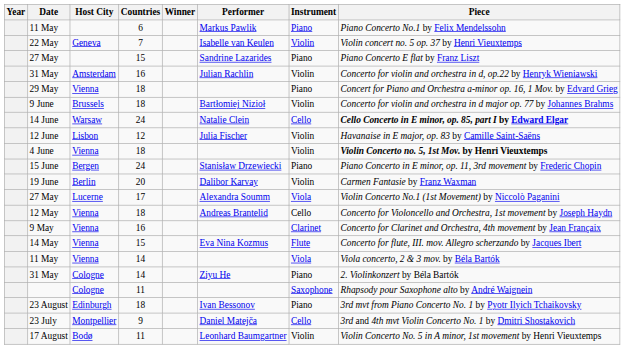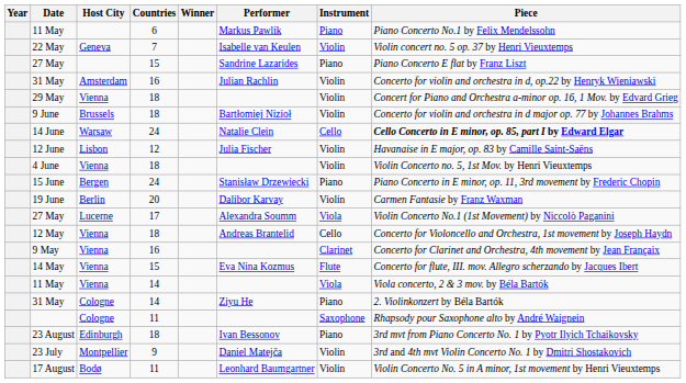 <table class="wikitable sortable" style="font-size: 90%">
 <tr>
 <th>Year</th>
 <th>Date</th>
 <th>Host City</th>
 <th>Countries</th>
 <th>Winner</th>
 <th>Performer</th>
 <th>Instrument</th>
 <th class="unsortable">Piece</th>
 </tr>
 <tr>
 <th></th>
 <td>11 May</td>
 <td></td>
 <td align=center>6</td>
 <td></td>
 <td><a href='#'>Markus Pawlik</a></td>
 <td><a href='#'>Piano</a></td>
 <td><em>Piano Concerto No.1</em> by <a href='#'>Felix Mendelssohn</a></td>
 </tr>
 <tr>
 <th></th>
 <td>22 May</td>
 <td> <a href='#'>Geneva</a></td>
 <td align=center>7</td>
 <td></td>
 <td><a href='#'>Isabelle van Keulen</a></td>
 <td><a href='#'>Violin</a></td>
 <td><em>Violin concert no. 5 op. 37</em> by <a href='#'>Henri Vieuxtemps</a></td>
 </tr>
 <tr>
 <th></th>
 <td>27 May</td>
 <td></td>
 <td align=center>15</td>
 <td></td>
 <td><a href='#'>Sandrine Lazarides</a></td>
 <td>Piano</td>
 <td><em>Piano Concerto E flat</em> by <a href='#'>Franz Liszt</a></td>
 </tr>
 <tr>
 <th></th>
 <td>31 May</td>
 <td> <a href='#'>Amsterdam</a></td>
 <td align=center>16</td>
 <td></td>
 <td><a href='#'>Julian Rachlin</a></td>
 <td>Violin</td>
 <td><em>Concerto for violin and orchestra in d, op.22</em> by <a href='#'>Henryk Wieniawski</a></td>
 </tr>
 <tr>
 <th></th>
 <td>29 May</td>
 <td> <a href='#'>Vienna</a></td>
 <td align=center>18</td>
 <td></td>
 <td></td>
-<td>Piano</td>
+<td>Violin</td>
 <td><em>Concert for Piano and Orchestra a-minor op. 16, 1 Mov.</em> by <a href='#'>Edvard Grieg</a></td>
 </tr>
 <tr>
 <th></th>
 <td>9 June</td>
 <td> <a href='#'>Brussels</a></td>
 <td align=center>18</td>
 <td></td>
 <td><a href='#'>Bartłomiej Nizioł</a></td>
 <td>Violin</td>
 <td><em>Concerto for violin and orchestra in d major op. 77</em> by <a href='#'>Johannes Brahms</a></td>
 </tr>
 <tr>
 <th></th>
 <td>14 June</td>
 <td> <a href='#'>Warsaw</a></td>
 <td align=center>24</td>
 <td></td>
 <td><a href='#'>Natalie Clein</a></td>
 <td><a href='#'>Cello</a></td>
 <td><strong><em>Cello Concerto in E minor, op. 85, part I</em> by <a href='#'>Edward Elgar</a></strong></td>
 </tr>
 <tr>
 <th></th>
 <td>12 June</td>
 <td> <a href='#'>Lisbon</a></td>
 <td align=center>12</td>
 <td></td>
 <td><a href='#'>Julia Fischer</a></td>
 <td>Violin</td>
 <td><em>Havanaise in E major, op. 83</em> by <a href='#'>Camille Saint-Saëns</a></td>
 </tr>
 <tr>
 <th></th>
 <td>4 June</td>
 <td> <a href='#'>Vienna</a></td>
 <td align=center>18</td>
 <td></td>
 <td></td>
 <td>Violin</td>
-<td><strong><em>Violin Concerto no. 5, 1st Mov.</em> by Henri Vieuxtemps</strong></td>
+<td><em>Violin Concerto no. 5, 1st Mov.</em> by Henri Vieuxtemps</td>
 </tr>
 <tr>
 <th></th>
 <td>15 June</td>
 <td> <a href='#'>Bergen</a></td>
 <td align=center>24</td>
 <td></td>
 <td><a href='#'>Stanisław Drzewiecki</a></td>
 <td>Piano</td>
 <td><em>Piano Concerto in E minor, op. 11, 3rd movement</em> by <a href='#'>Frederic Chopin</a></td>
 </tr>
 <tr>
 <th></th>
 <td>19 June</td>
 <td> <a href='#'>Berlin</a></td>
 <td align=center>20</td>
 <td></td>
 <td><a href='#'>Dalibor Karvay</a></td>
 <td>Violin</td>
 <td><em>Carmen Fantasie</em> by <a href='#'>Franz Waxman</a></td>
 </tr>
 <tr>
 <th></th>
 <td>27 May</td>
 <td> <a href='#'>Lucerne</a></td>
 <td align=center>17</td>
 <td></td>
 <td><a href='#'>Alexandra Soumm</a></td>
 <td><a href='#'>Viola</a></td>
 <td><em>Violin Concerto No.1 (1st Movement)</em> by <a href='#'>Niccolò Paganini</a></td>
 </tr>
 <tr>
 <th></th>
 <td>12 May</td>
 <td> <a href='#'>Vienna</a></td>
 <td align=center>18</td>
 <td></td>
 <td><a href='#'>Andreas Brantelid</a></td>
 <td>Cello</td>
 <td><em>Concerto for Violoncello and Orchestra, 1st movement</em> by <a href='#'>Joseph Haydn</a></td>
 </tr>
 <tr>
 <th></th>
 <td>9 May</td>
 <td> <a href='#'>Vienna</a></td>
 <td align=center>16</td>
 <td></td>
 <td></td>
 <td><a href='#'>Clarinet</a></td>
 <td><em>Concerto for Clarinet and Orchestra, 4th movement</em> by <a href='#'>Jean Françaix</a></td>
 </tr>
 <tr>
 <th></th>
 <td>14 May</td>
 <td> <a href='#'>Vienna</a></td>
 <td align=center>15</td>
 <td></td>
 <td><a href='#'>Eva Nina Kozmus</a></td>
 <td><a href='#'>Flute</a></td>
 <td><em>Concerto for flute, III. mov. Allegro scherzando</em> by <a href='#'>Jacques Ibert</a></td>
 </tr>
 <tr>
 <th></th>
 <td>11 May</td>
 <td> <a href='#'>Vienna</a></td>
 <td align=center>14</td>
 <td></td>
 <td></td>
 <td><a href='#'>Viola</a></td>
 <td><em>Viola concerto, 2 & 3 mov.</em> by <a href='#'>Béla Bartók</a></td>
 </tr>
 <tr>
 <th></th>
 <td>31 May</td>
 <td> <a href='#'>Cologne</a></td>
 <td align=center>14</td>
 <td></td>
 <td><a href='#'>Ziyu He</a></td>
 <td>Piano</td>
 <td><em>2. Violinkonzert</em> by Béla Bartók</td>
 </tr>
 <tr>
 <th></th>
 <td></td>
 <td> <a href='#'>Cologne</a></td>
 <td align=center>11</td>
 <td></td>
 <td></td>
 <td><a href='#'>Saxophone</a></td>
 <td><em>Rhapsody pour Saxophone alto</em> by <a href='#'>André Waignein</a></td>
 </tr>
 <tr>
 <th></th>
 <td>23 August</td>
 <td> <a href='#'>Edinburgh</a></td>
 <td align=center>18</td>
 <td></td>
 <td><a href='#'>Ivan Bessonov</a></td>
 <td>Piano</td>
 <td><em>3rd mvt from Piano Concerto No. 1</em> by <a href='#'>Pyotr Ilyich Tchaikovsky</a></td>
 </tr>
 <tr>
 <th></th>
 <td>23 July</td>
 <td> <a href='#'>Montpellier</a></td>
 <td align=center>9</td>
 <td></td>
 <td><a href='#'>Daniel Matejča</a></td>
-<td><a href='#'>Cello</a></td>
+<td>Violin</td>
 <td><em>3rd</em> and <em>4th mvt Violin Concerto No. 1</em> by <a href='#'>Dmitri Shostakovich</a></td>
 </tr>
 <tr>
 <th></th>
 <td>17 August</td>
 <td> <a href='#'>Bodø</a></td>
 <td align=center>11</td>
 <td></td>
 <td><a href='#'>Leonhard Baumgartner</a></td>
 <td>Violin</td>
 <td><em>Violin Concerto No. 5 in A minor, 1st movement</em> by Henri Vieuxtemps</td>
 </tr>
 </table>
